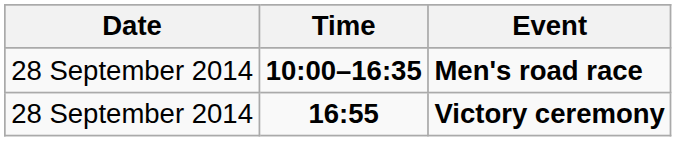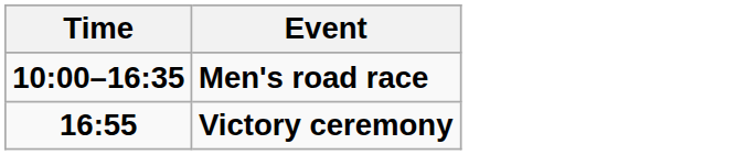 <table class="wikitable">
 <tr>
-<th>Date</th>
 <th>Time</th>
 <th>Event</th>
 </tr>
 <tr>
-<td>28 September 2014</td>
 <td><strong>10:00–16:35</strong></td>
 <td><strong>Men's road race</strong></td>
 </tr>
 <tr>
-<td>28 September 2014</td>
 <td align=center><strong>16:55</strong></td>
 <td><strong>Victory ceremony</strong></td>
 </tr>
 </table>
